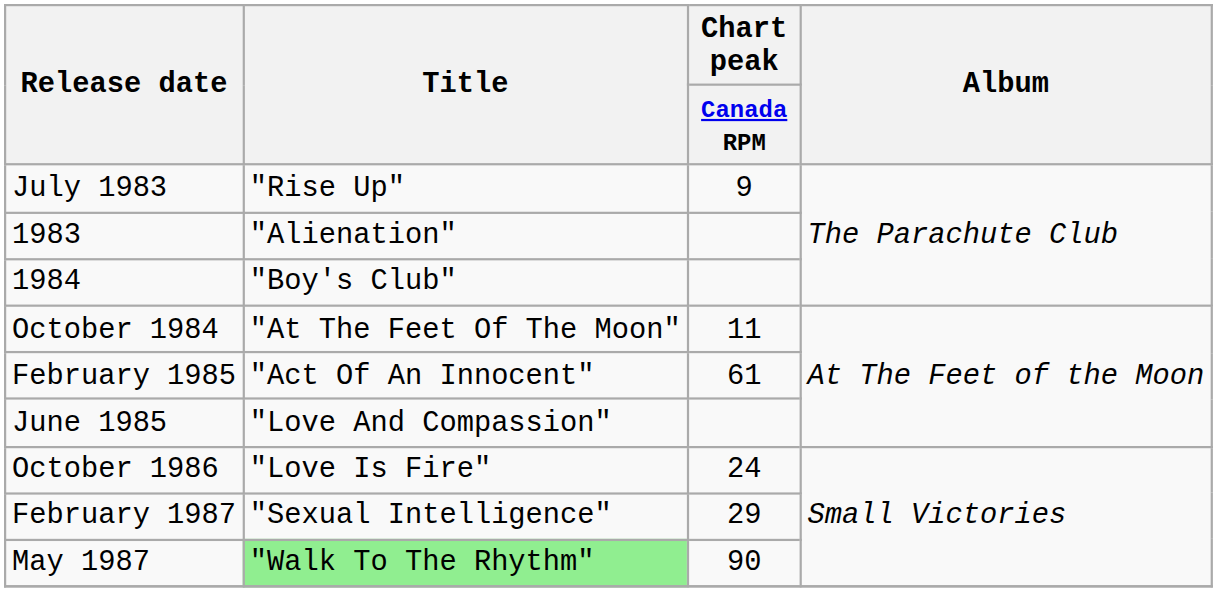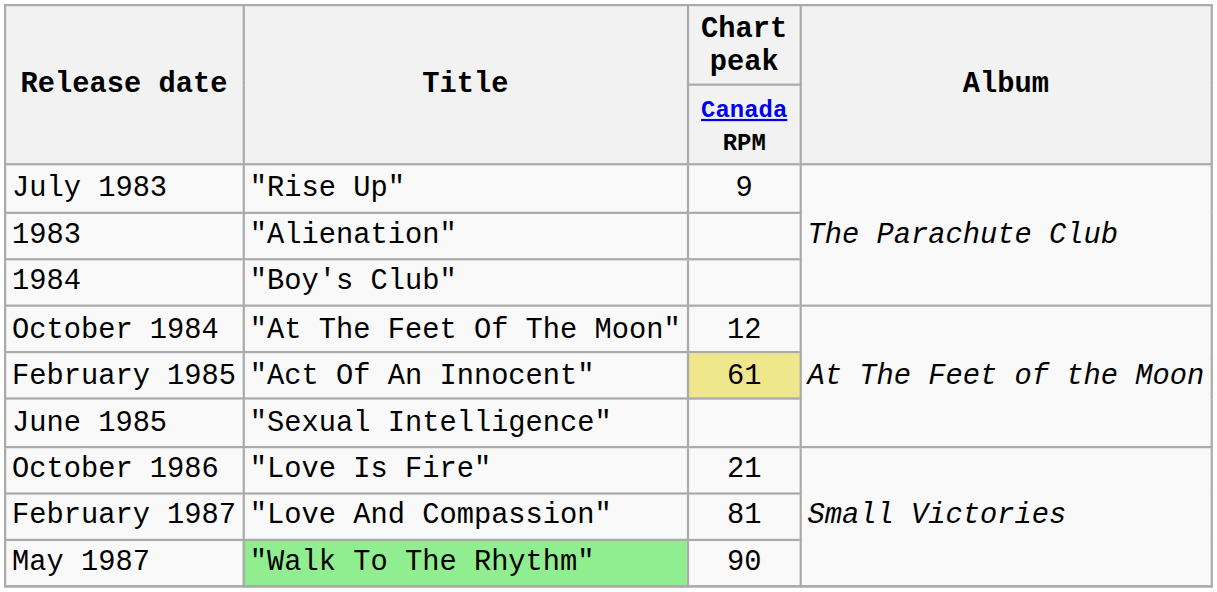 <table class="wikitable">
 <tr>
 <th rowspan="2">Release date</th>
 <th rowspan="2">Title</th>
 <th colspan="1">Chart peak</th>
 <th rowspan="2">Album</th>
 </tr>
 <tr>
 <th width="45"><small><a href='#'>Canada</a><br>RPM</small></th>
 </tr>
 <tr>
 <td>July 1983</td>
 <td>"Rise Up"</td>
 <td align="center">9</td>
 <td rowspan="3"><em>The Parachute Club</em></td>
 </tr>
 <tr>
 <td>1983</td>
 <td>"Alienation"</td>
 <td align="center"></td>
 </tr>
 <tr>
 <td>1984</td>
 <td>"Boy's Club"</td>
 <td align="center"></td>
 </tr>
 <tr>
 <td>October 1984</td>
 <td>"At The Feet Of The Moon"</td>
-<td align="center">11</td>
+<td align="center">12</td>
 <td rowspan="3"><em>At The Feet of the Moon</em></td>
 </tr>
 <tr>
 <td>February 1985</td>
 <td>"Act Of An Innocent"</td>
-<td align="center">61</td>
+<td align="center" style="background: khaki;">61</td>
 </tr>
 <tr>
 <td>June 1985</td>
-<td>"Love And Compassion"</td>
+<td>"Sexual Intelligence"</td>
 <td align="center"></td>
 </tr>
 <tr>
 <td>October 1986</td>
 <td>"Love Is Fire"</td>
-<td align="center">24</td>
+<td align="center">21</td>
 <td rowspan="3"><em>Small Victories</em></td>
 </tr>
 <tr>
 <td>February 1987</td>
-<td>"Sexual Intelligence"</td>
-<td align="center">29</td>
+<td>"Love And Compassion"</td>
+<td align="center">81</td>
 </tr>
 <tr>
 <td>May 1987</td>
 <td style="background: lightgreen;">"Walk To The Rhythm"</td>
 <td align="center">90</td>
 </tr>
 <tr>
 </tr>
 </table>
